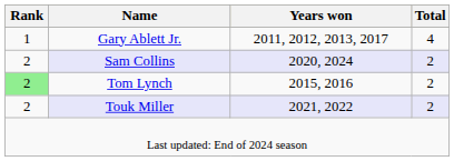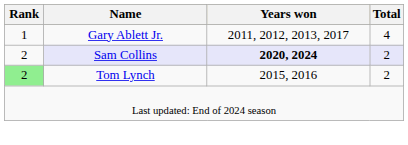 <table class="wikitable sortable" style="width:500px; text-align: center">
 <tr style="background:#bdb76b;">
 <th width=10%>Rank</th>
 <th width=45%>Name</th>
 <th width=50%>Years won</th>
 <th width=15%>Total</th>
 </tr>
 <tr>
 <td align=center>1</td>
 <td align=center><a href='#'>Gary Ablett Jr.</a></td>
 <td>2011, 2012, 2013, 2017</td>
 <td align=center>4</td>
 </tr>
 <tr>
 <td>2</td>
 <td style="background:lavender;"><a href='#'>Sam Collins</a></td>
-<td style="background:lavender;">2020, 2024</td>
+<td style="background:lavender;"><strong>2020, 2024</strong></td>
 <td style="background:lavender;">2</td>
 </tr>
 <tr>
 <td align=center style="background: lightgreen;">2</td>
 <td align=center><a href='#'>Tom Lynch</a></td>
 <td>2015, 2016</td>
 <td align=center>2</td>
 </tr>
-<tr>
-<td align=center>2</td>
-<td align=center style="background:lavender;"><a href='#'>Touk Miller</a></td>
-<td align=center style="background:lavender;">2021, 2022</td>
-<td align=center style="background:lavender;">2</td>
-</tr>
 <tr class="sortbottom">
 <td colspan=4><br><small>Last updated: End of 2024 season</small></td>
 </tr>
 </table>
